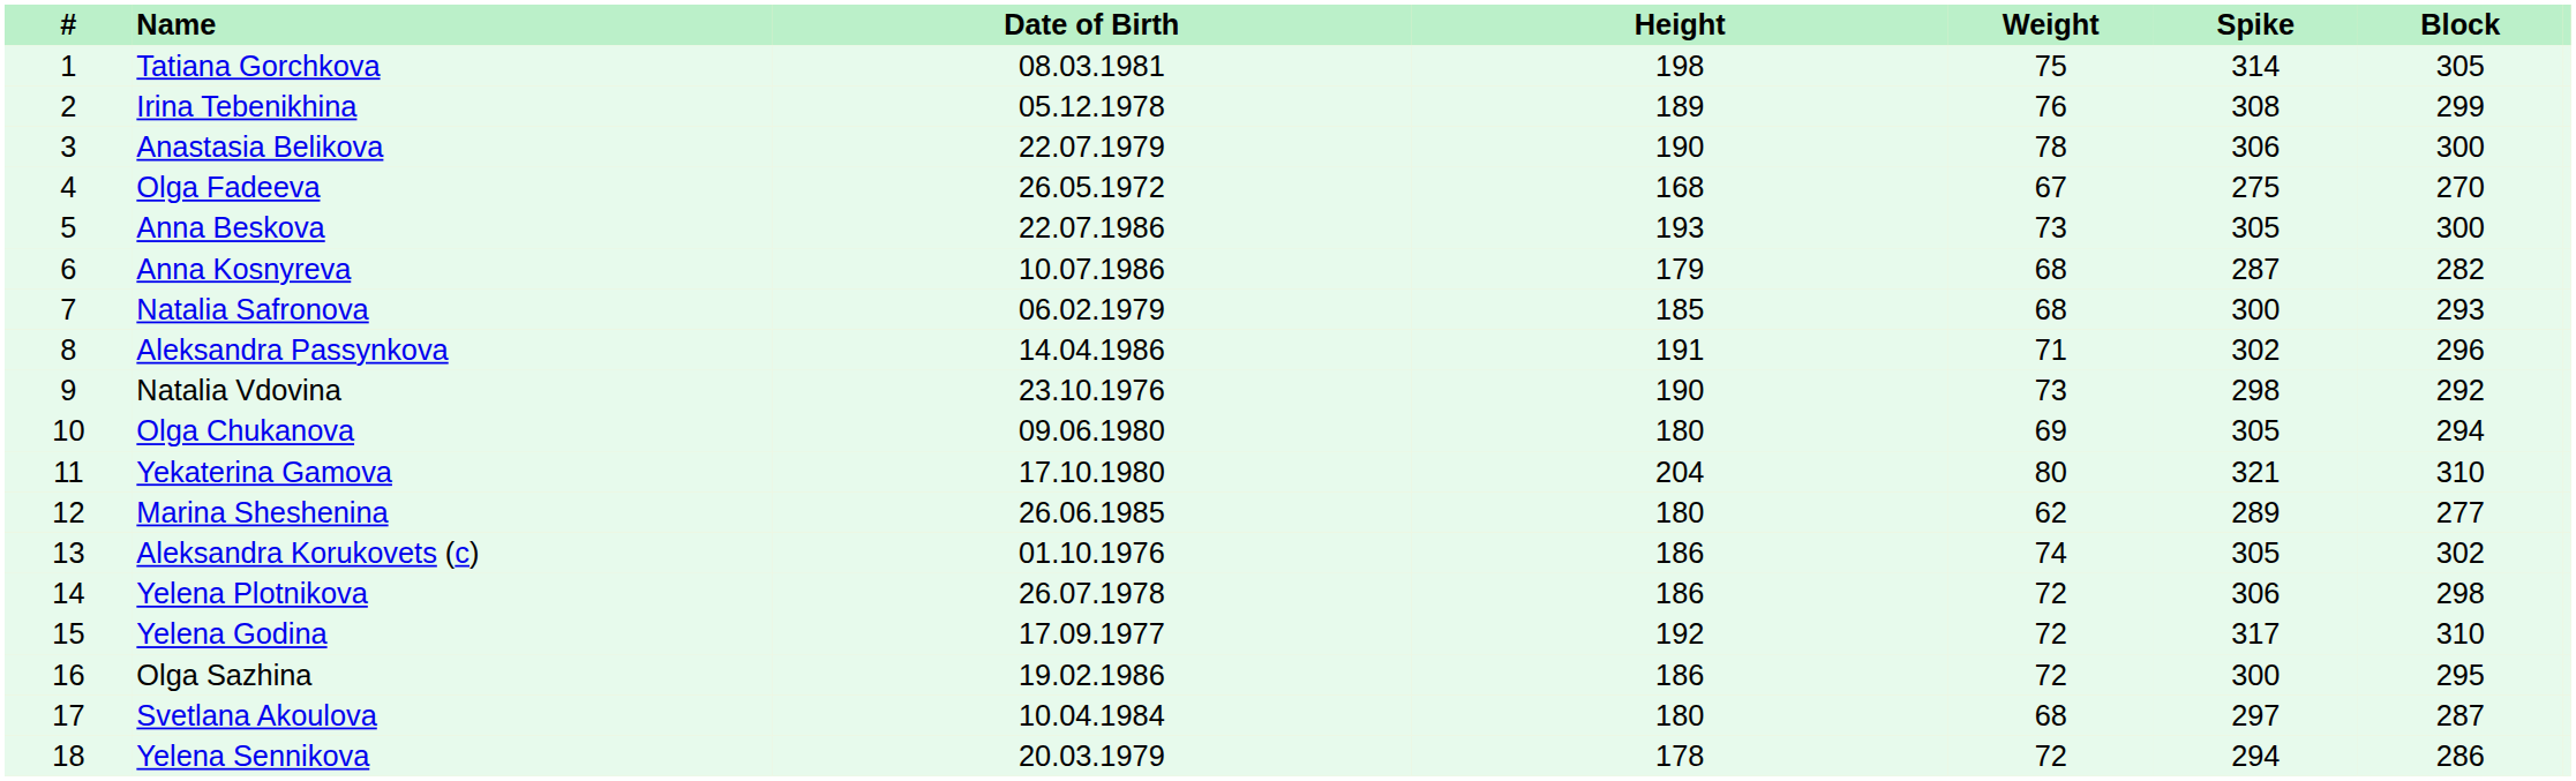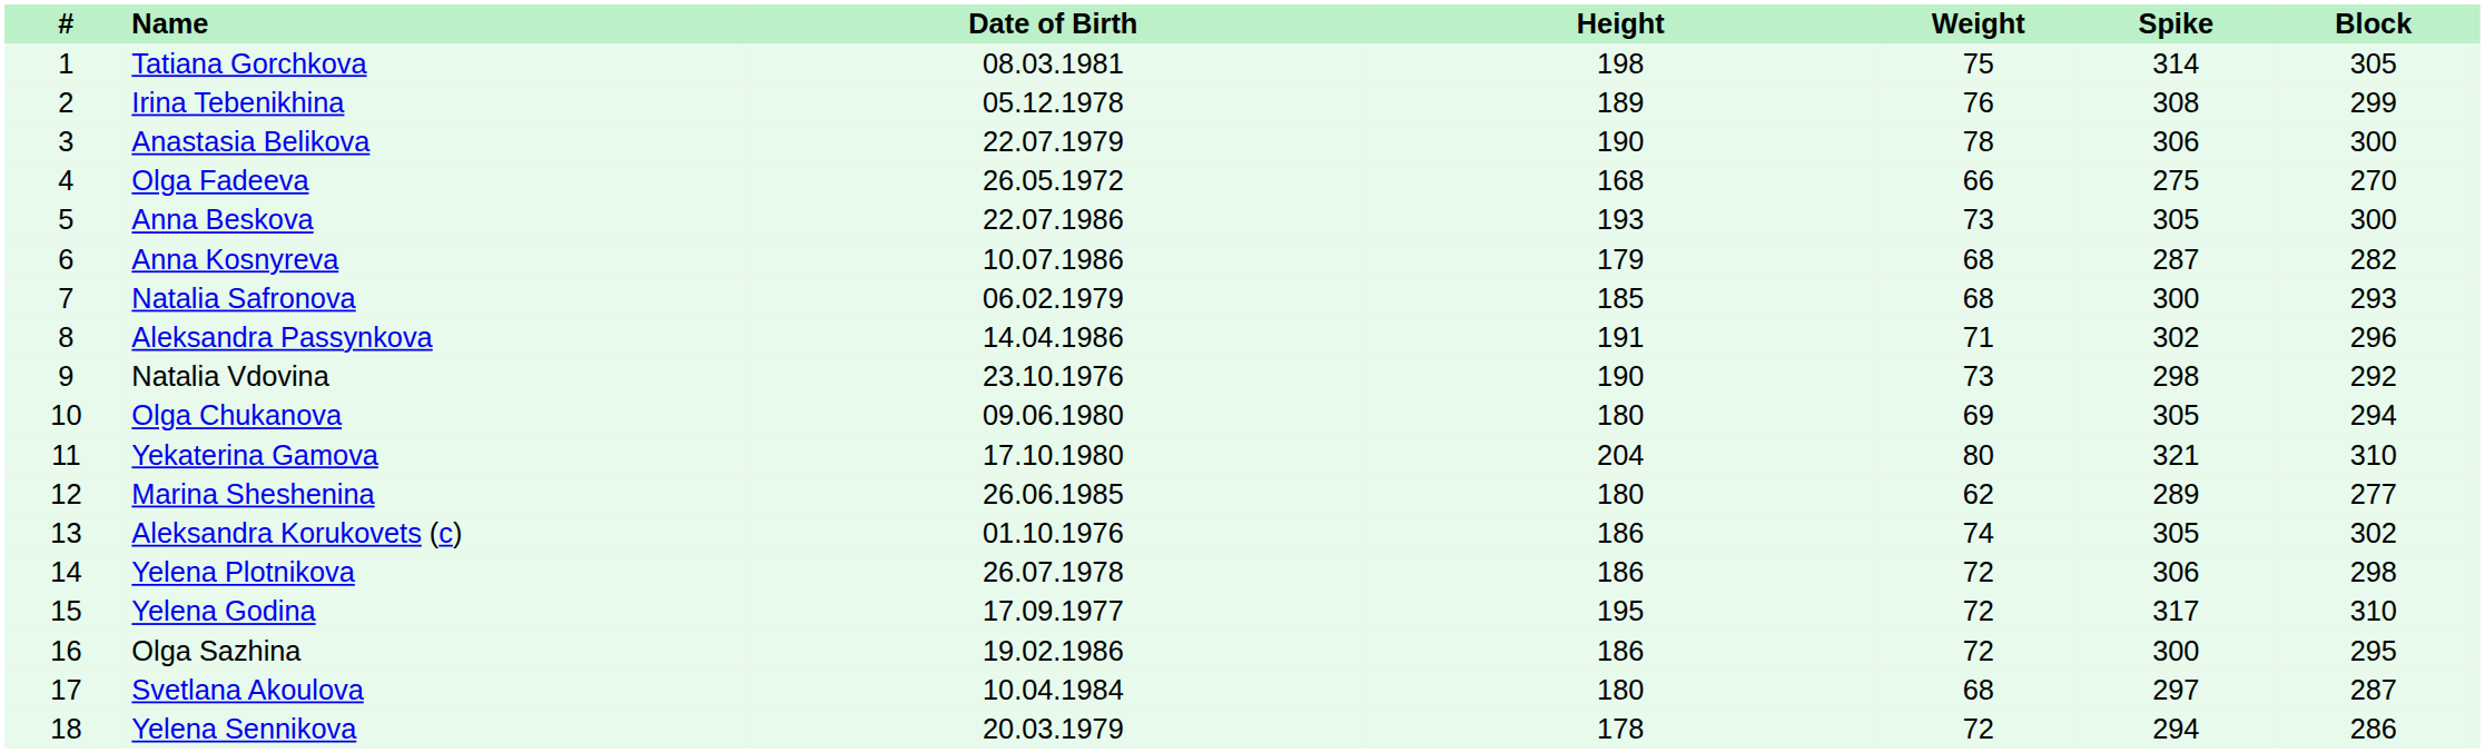 <table border=0 cellpadding=2 cellspacing=0  |- bgcolor=#FFECCE style="text-align:center; font-size:90%;" width=100%>
 <tr bgcolor=#BBF0C9>
 <th width=5%>#</th>
 <th width=25% align=left>Name</th>
 <th width=25%>Date of Birth</th>
 <th width=21%>Height</th>
 <th width=8%>Weight</th>
 <th width=8%>Spike</th>
 <th width=8%>Block</th>
 <th></th>
 </tr>
 <tr bgcolor=#E7FAEC>
 <td>1</td>
 <td align=left><a href='#'>Tatiana Gorchkova</a></td>
 <td>08.03.1981</td>
 <td>198</td>
 <td>75</td>
 <td>314</td>
 <td>305</td>
 <td></td>
 </tr>
 <tr bgcolor=#E7FAEC>
 <td>2</td>
 <td align=left><a href='#'>Irina Tebenikhina</a></td>
 <td>05.12.1978</td>
 <td>189</td>
 <td>76</td>
 <td>308</td>
 <td>299</td>
 <td></td>
 </tr>
 <tr bgcolor=#E7FAEC>
 <td>3</td>
 <td align=left><a href='#'>Anastasia Belikova</a></td>
 <td>22.07.1979</td>
 <td>190</td>
 <td>78</td>
 <td>306</td>
 <td>300</td>
 <td></td>
 </tr>
 <tr bgcolor=#E7FAEC>
 <td>4</td>
 <td align=left><a href='#'>Olga Fadeeva</a></td>
 <td>26.05.1972</td>
 <td>168</td>
-<td>67</td>
+<td>66</td>
 <td>275</td>
 <td>270</td>
 <td></td>
 </tr>
 <tr bgcolor=#E7FAEC>
 <td>5</td>
 <td align=left><a href='#'>Anna Beskova</a></td>
 <td>22.07.1986</td>
 <td>193</td>
 <td>73</td>
 <td>305</td>
 <td>300</td>
 <td></td>
 </tr>
 <tr bgcolor=#E7FAEC>
 <td>6</td>
 <td align=left><a href='#'>Anna Kosnyreva</a></td>
 <td>10.07.1986</td>
 <td>179</td>
 <td>68</td>
 <td>287</td>
 <td>282</td>
 <td></td>
 </tr>
 <tr bgcolor=#E7FAEC>
 <td>7</td>
 <td align=left><a href='#'>Natalia Safronova</a></td>
 <td>06.02.1979</td>
 <td>185</td>
 <td>68</td>
 <td>300</td>
 <td>293</td>
 <td></td>
 </tr>
 <tr bgcolor=#E7FAEC>
 <td>8</td>
 <td align=left><a href='#'>Aleksandra Passynkova</a></td>
 <td>14.04.1986</td>
 <td>191</td>
 <td>71</td>
 <td>302</td>
 <td>296</td>
 <td></td>
 </tr>
 <tr bgcolor=#E7FAEC>
 <td>9</td>
 <td align=left>Natalia Vdovina</td>
 <td>23.10.1976</td>
 <td>190</td>
 <td>73</td>
 <td>298</td>
 <td>292</td>
 <td></td>
 </tr>
 <tr bgcolor=#E7FAEC>
 <td>10</td>
 <td align=left><a href='#'>Olga Chukanova</a></td>
 <td>09.06.1980</td>
 <td>180</td>
 <td>69</td>
 <td>305</td>
 <td>294</td>
 <td></td>
 </tr>
 <tr bgcolor=#E7FAEC>
 <td>11</td>
 <td align=left><a href='#'>Yekaterina Gamova</a></td>
 <td>17.10.1980</td>
 <td>204</td>
 <td>80</td>
 <td>321</td>
 <td>310</td>
 <td></td>
 </tr>
 <tr bgcolor=#E7FAEC>
 <td>12</td>
 <td align=left><a href='#'>Marina Sheshenina</a></td>
 <td>26.06.1985</td>
 <td>180</td>
 <td>62</td>
 <td>289</td>
 <td>277</td>
 <td></td>
 </tr>
 <tr bgcolor=#E7FAEC>
 <td>13</td>
 <td align=left><a href='#'>Aleksandra Korukovets</a> (<a href='#'>c</a>)</td>
 <td>01.10.1976</td>
 <td>186</td>
 <td>74</td>
 <td>305</td>
 <td>302</td>
 <td></td>
 </tr>
 <tr bgcolor=#E7FAEC>
 <td>14</td>
 <td align=left><a href='#'>Yelena Plotnikova</a></td>
 <td>26.07.1978</td>
 <td>186</td>
 <td>72</td>
 <td>306</td>
 <td>298</td>
 <td></td>
 </tr>
 <tr bgcolor=#E7FAEC>
 <td>15</td>
 <td align=left><a href='#'>Yelena Godina</a></td>
 <td>17.09.1977</td>
-<td>192</td>
+<td>195</td>
 <td>72</td>
 <td>317</td>
 <td>310</td>
 <td></td>
 </tr>
 <tr bgcolor=#E7FAEC>
 <td>16</td>
 <td align=left>Olga Sazhina</td>
 <td>19.02.1986</td>
 <td>186</td>
 <td>72</td>
 <td>300</td>
 <td>295</td>
 <td></td>
 </tr>
 <tr bgcolor=#E7FAEC>
 <td>17</td>
 <td align=left><a href='#'>Svetlana Akoulova</a></td>
 <td>10.04.1984</td>
 <td>180</td>
 <td>68</td>
 <td>297</td>
 <td>287</td>
 <td></td>
 </tr>
 <tr bgcolor=#E7FAEC>
 <td>18</td>
 <td align=left><a href='#'>Yelena Sennikova</a></td>
 <td>20.03.1979</td>
 <td>178</td>
 <td>72</td>
 <td>294</td>
 <td>286</td>
 <td></td>
 </tr>
 </table>
